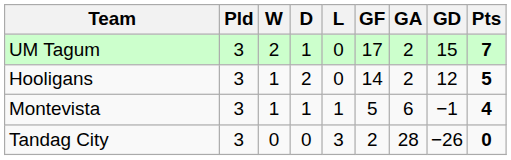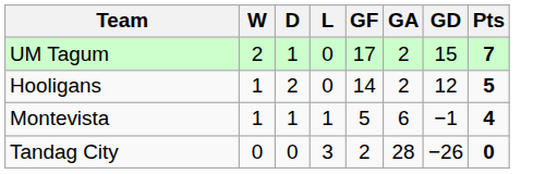 <table class="wikitable" style="text-align: center;">
 <tr>
 <th width="175">Team</th>
-<th width="20">Pld</th>
 <th width="20">W</th>
 <th width="20">D</th>
 <th width="20">L</th>
 <th width="20">GF</th>
 <th width="20">GA</th>
 <th width="20">GD</th>
 <th width="20">Pts</th>
 </tr>
 <tr bgcolor=#ccffcc>
 <td style="text-align:left;">UM Tagum</td>
-<td>3</td>
 <td>2</td>
 <td>1</td>
 <td>0</td>
 <td>17</td>
 <td>2</td>
 <td>15</td>
 <td><strong>7</strong></td>
 </tr>
 <tr>
 <td style="text-align:left;">Hooligans</td>
-<td>3</td>
 <td>1</td>
 <td>2</td>
 <td>0</td>
 <td>14</td>
 <td>2</td>
 <td>12</td>
 <td><strong>5</strong></td>
 </tr>
 <tr>
 <td style="text-align:left;">Montevista</td>
-<td>3</td>
 <td>1</td>
 <td>1</td>
 <td>1</td>
 <td>5</td>
 <td>6</td>
 <td>−1</td>
 <td><strong>4</strong></td>
 </tr>
 <tr>
 <td style="text-align:left;">Tandag City</td>
-<td>3</td>
 <td>0</td>
 <td>0</td>
 <td>3</td>
 <td>2</td>
 <td>28</td>
 <td>−26</td>
 <td><strong>0</strong></td>
 </tr>
 </table>
